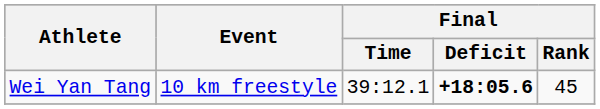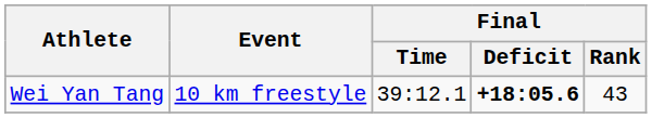 <table class=wikitable style=font-size:90%;text-align:center>
 <tr>
 <th rowspan=2>Athlete</th>
 <th rowspan=2>Event</th>
 <th colspan=3>Final</th>
 </tr>
 <tr>
 <th>Time</th>
 <th>Deficit</th>
 <th>Rank</th>
 </tr>
 <tr>
 <td align=left><a href='#'>Wei Yan Tang</a></td>
 <td align=left><a href='#'>10 km freestyle</a></td>
 <td>39:12.1</td>
 <td><strong>+18:05.6</strong></td>
-<td>45</td>
+<td>43</td>
 </tr>
 </table>
